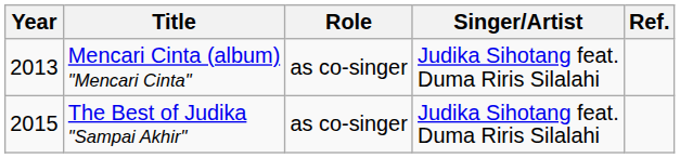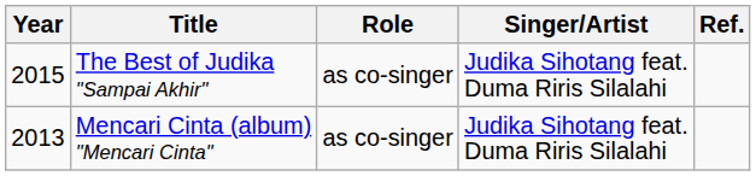 <table class="wikitable" style="font-size: 92%;">
 <tr>
 <th>Year</th>
 <th>Title</th>
 <th>Role</th>
 <th>Singer/Artist</th>
 <th>Ref.</th>
 </tr>
 <tr>
+<td>2015</td>
+<td><a href='#'>The Best of Judika</a><br><small><em>"Sampai Akhir"</em></small></td>
+<td>as co-singer</td>
+<td><a href='#'>Judika Sihotang</a> feat. <br>Duma Riris Silalahi</td>
+<td></td>
+</tr>
+<tr>
 <td>2013</td>
 <td><a href='#'>Mencari Cinta (album)</a><br><small><em>"Mencari Cinta"</em></small></td>
 <td>as co-singer</td>
 <td><a href='#'>Judika Sihotang</a> feat. <br>Duma Riris Silalahi</td>
 <td></td>
 </tr>
-<tr>
-<td>2015</td>
-<td><a href='#'>The Best of Judika</a><br><small><em>"Sampai Akhir"</em></small></td>
-<td>as co-singer</td>
-<td><a href='#'>Judika Sihotang</a> feat. <br>Duma Riris Silalahi</td>
-<td></td>
-</tr>
 </table>
